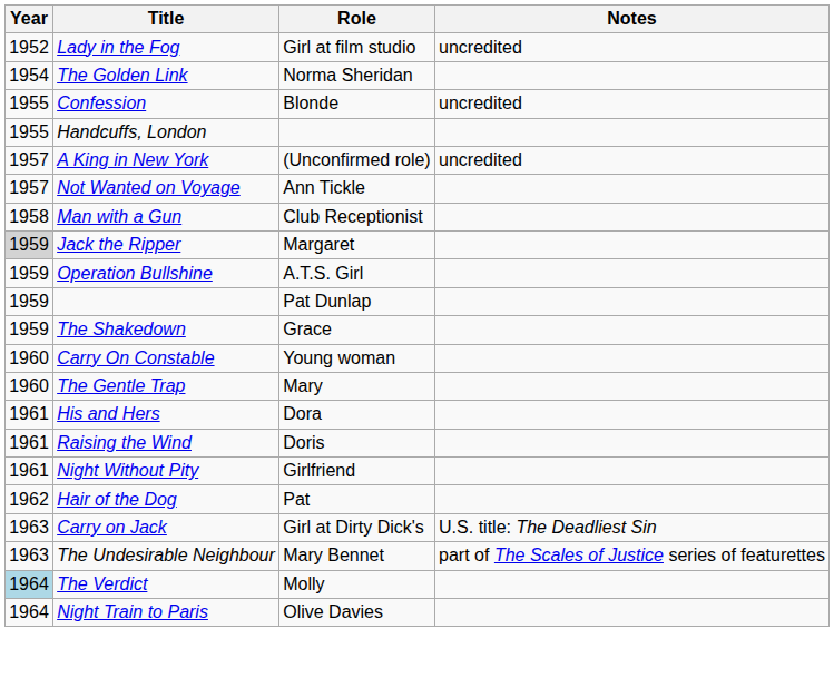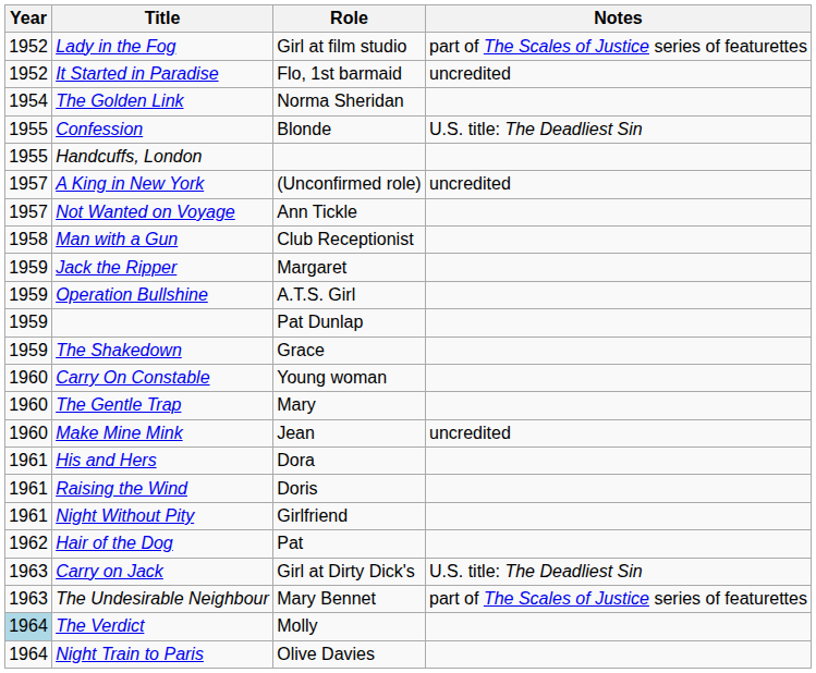 <table class="wikitable sortable">
 <tr>
 <th>Year</th>
 <th>Title</th>
 <th>Role</th>
 <th>Notes</th>
 </tr>
 <tr>
 <td>1952</td>
 <td><em><a href='#'>Lady in the Fog</a></em></td>
 <td>Girl at film studio</td>
+<td>part of <em><a href='#'>The Scales of Justice</a></em> series of featurettes</td>
+</tr>
+<tr>
+<td>1952</td>
+<td><em><a href='#'>It Started in Paradise</a></em></td>
+<td>Flo, 1st barmaid</td>
 <td>uncredited</td>
 </tr>
 <tr>
 <td>1954</td>
 <td><em><a href='#'>The Golden Link</a></em></td>
 <td>Norma Sheridan</td>
 <td></td>
 </tr>
 <tr>
 <td>1955</td>
 <td><em><a href='#'>Confession</a></em></td>
 <td>Blonde</td>
-<td>uncredited</td>
+<td>U.S. title: <em>The Deadliest Sin</em></td>
 </tr>
 <tr>
 <td>1955</td>
 <td><em>Handcuffs, London</em></td>
 <td></td>
 <td></td>
 </tr>
 <tr>
 <td>1957</td>
 <td><em><a href='#'>A King in New York</a></em></td>
 <td>(Unconfirmed role)</td>
 <td>uncredited</td>
 </tr>
 <tr>
 <td>1957</td>
 <td><em><a href='#'>Not Wanted on Voyage</a></em></td>
 <td>Ann Tickle</td>
 <td></td>
 </tr>
 <tr>
 <td>1958</td>
 <td><em><a href='#'>Man with a Gun</a></em></td>
 <td>Club Receptionist</td>
 <td></td>
 </tr>
 <tr>
-<td style="background: lightgrey;">1959</td>
+<td>1959</td>
 <td><em><a href='#'>Jack the Ripper</a></em></td>
 <td>Margaret</td>
 <td></td>
 </tr>
 <tr>
 <td>1959</td>
 <td><em><a href='#'>Operation Bullshine</a></em></td>
 <td>A.T.S. Girl</td>
 <td></td>
 </tr>
 <tr>
 <td>1959</td>
 <td></td>
 <td>Pat Dunlap</td>
 <td></td>
 </tr>
 <tr>
 <td>1959</td>
 <td><em><a href='#'>The Shakedown</a></em></td>
 <td>Grace</td>
 <td></td>
 </tr>
 <tr>
 <td>1960</td>
 <td><em><a href='#'>Carry On Constable</a></em></td>
 <td>Young woman</td>
 <td></td>
 </tr>
 <tr>
 <td>1960</td>
 <td><em><a href='#'>The Gentle Trap</a></em></td>
 <td>Mary</td>
 <td></td>
+</tr>
+<tr>
+<td>1960</td>
+<td><em><a href='#'>Make Mine Mink</a></em></td>
+<td>Jean</td>
+<td>uncredited</td>
 </tr>
 <tr>
 <td>1961</td>
 <td><em><a href='#'>His and Hers</a></em></td>
 <td>Dora</td>
 <td></td>
 </tr>
 <tr>
 <td>1961</td>
 <td><em><a href='#'>Raising the Wind</a></em></td>
 <td>Doris</td>
 <td></td>
 </tr>
 <tr>
 <td>1961</td>
 <td><em><a href='#'>Night Without Pity</a></em></td>
 <td>Girlfriend</td>
 <td></td>
 </tr>
 <tr>
 <td>1962</td>
 <td><em><a href='#'>Hair of the Dog</a></em></td>
 <td>Pat</td>
 <td></td>
 </tr>
 <tr>
 <td>1963</td>
 <td><em><a href='#'>Carry on Jack</a></em></td>
 <td>Girl at Dirty Dick's</td>
 <td>U.S. title: <em>The Deadliest Sin</em></td>
 </tr>
 <tr>
 <td>1963</td>
 <td><em>The Undesirable Neighbour</em></td>
 <td>Mary Bennet</td>
 <td>part of <em><a href='#'>The Scales of Justice</a></em> series of featurettes</td>
 </tr>
 <tr>
 <td style="background: lightblue;">1964</td>
 <td><em><a href='#'>The Verdict</a></em></td>
 <td>Molly</td>
 <td></td>
 </tr>
 <tr>
 <td>1964</td>
 <td><em><a href='#'>Night Train to Paris</a></em></td>
 <td>Olive Davies</td>
 <td></td>
 </tr>
 </table>
